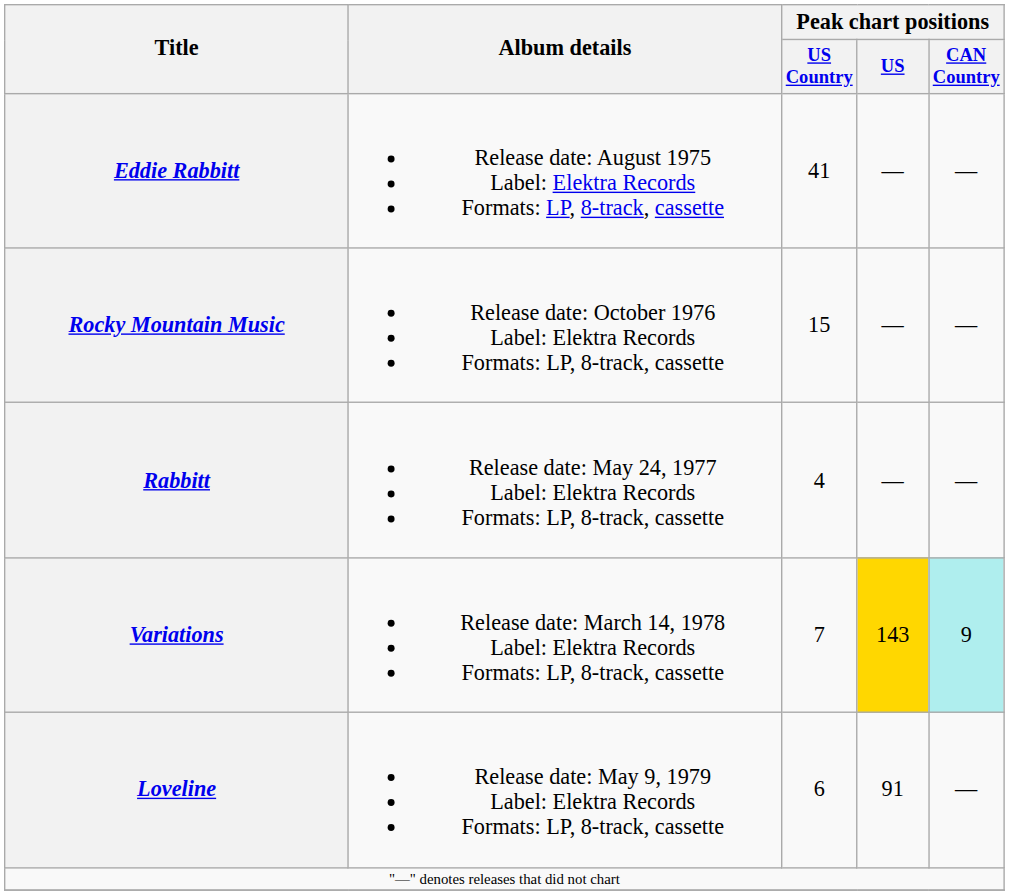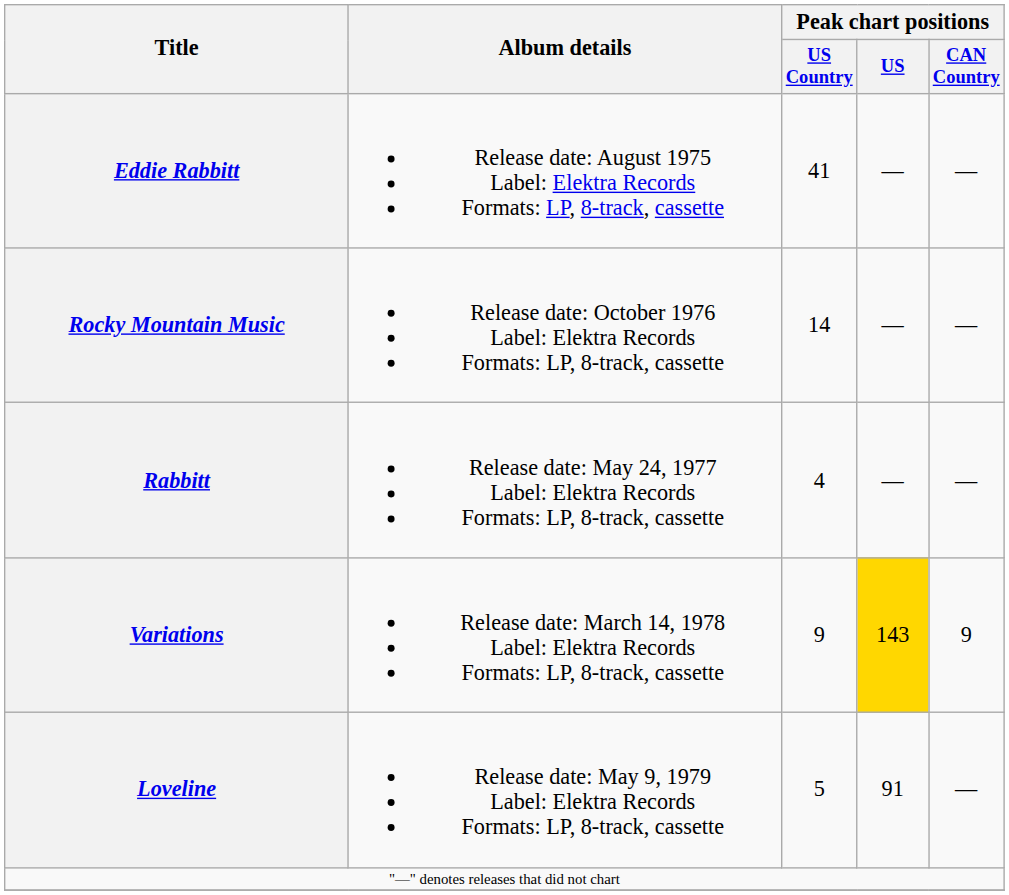 <table class="wikitable plainrowheaders" style="text-align:center;">
 <tr>
 <th rowspan="2" style="width:15em;">Title</th>
 <th rowspan="2" style="width:19em;">Album details</th>
 <th colspan="3">Peak chart positions</th>
 </tr>
 <tr style="font-size:smaller;">
 <th width="45"><a href='#'>US Country</a><br></th>
 <th width="45"><a href='#'>US</a><br></th>
 <th width="45"><a href='#'>CAN Country</a><br></th>
 </tr>
 <tr>
 <th scope="row"><em><a href='#'>Eddie Rabbitt</a></em></th>
 <td><br><ul><li>Release date: August 1975</li><li>Label: <a href='#'>Elektra Records</a></li><li>Formats: <a href='#'>LP</a>, <a href='#'>8-track</a>, <a href='#'>cassette</a></li></ul></td>
 <td>41</td>
 <td>—</td>
 <td>—</td>
 </tr>
 <tr>
 <th scope="row"><em><a href='#'>Rocky Mountain Music</a></em></th>
 <td><br><ul><li>Release date: October 1976</li><li>Label: Elektra Records</li><li>Formats: LP, 8-track, cassette</li></ul></td>
-<td>15</td>
+<td>14</td>
 <td>—</td>
 <td>—</td>
 </tr>
 <tr>
 <th scope="row"><em><a href='#'>Rabbitt</a></em></th>
 <td><br><ul><li>Release date: May 24, 1977</li><li>Label: Elektra Records</li><li>Formats: LP, 8-track, cassette</li></ul></td>
 <td>4</td>
 <td>—</td>
 <td>—</td>
 </tr>
 <tr>
 <th scope="row"><em><a href='#'>Variations</a></em></th>
 <td><br><ul><li>Release date: March 14, 1978</li><li>Label: Elektra Records</li><li>Formats: LP, 8-track, cassette</li></ul></td>
-<td>7</td>
+<td>9</td>
 <td style="background: gold;">143</td>
-<td style="background: paleturquoise;">9</td>
+<td>9</td>
 </tr>
 <tr>
 <th scope="row"><em><a href='#'>Loveline</a></em></th>
 <td><br><ul><li>Release date: May 9, 1979</li><li>Label: Elektra Records</li><li>Formats: LP, 8-track, cassette</li></ul></td>
-<td>6</td>
+<td>5</td>
 <td>91</td>
 <td>—</td>
 </tr>
 <tr>
 <td colspan="10" style="font-size:8pt">"—" denotes releases that did not chart</td>
 </tr>
 <tr>
 </tr>
 </table>
